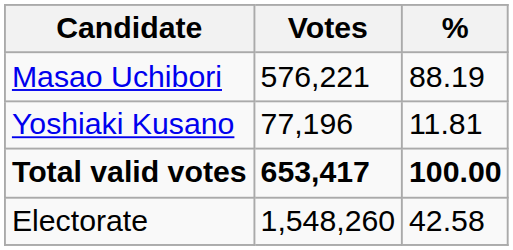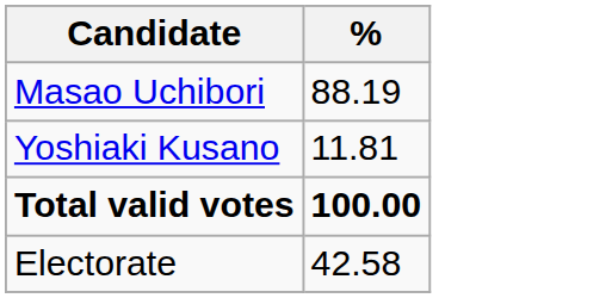 <table class="wikitable">
 <tr>
 <th><strong>Candidate</strong></th>
-<th><strong>Votes</strong></th>
 <th>%</th>
 </tr>
 <tr>
 <td><a href='#'>Masao Uchibori</a></td>
-<td>576,221</td>
 <td>88.19</td>
 </tr>
 <tr>
 <td><a href='#'>Yoshiaki Kusano</a></td>
-<td>77,196</td>
 <td>11.81</td>
 </tr>
 <tr>
 <td><strong>Total valid votes</strong></td>
-<td><strong>653,417</strong></td>
 <td><strong>100.00</strong></td>
 </tr>
 <tr>
 <td>Electorate</td>
-<td>1,548,260</td>
 <td>42.58</td>
 </tr>
 </table>
